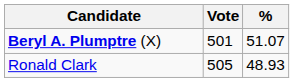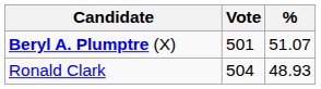 <table class="wikitable">
 <tr>
 <th bgcolor="#DDDDFF" width="200px">Candidate</th>
 <th bgcolor="#DDDDFF">Vote</th>
 <th bgcolor="#DDDDFF">%</th>
 </tr>
 <tr>
 <td><strong><a href='#'>Beryl A. Plumptre</a></strong> (X)</td>
 <td>501</td>
 <td>51.07</td>
 </tr>
 <tr>
 <td><a href='#'>Ronald Clark</a></td>
-<td>505</td>
+<td>504</td>
 <td>48.93</td>
 </tr>
 </table>
